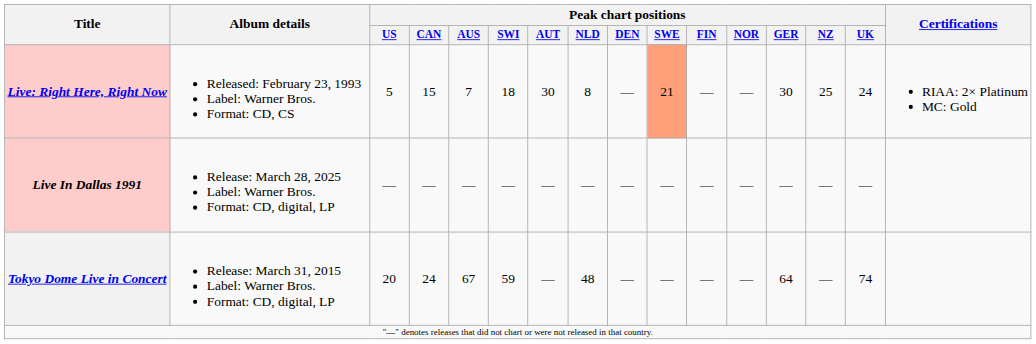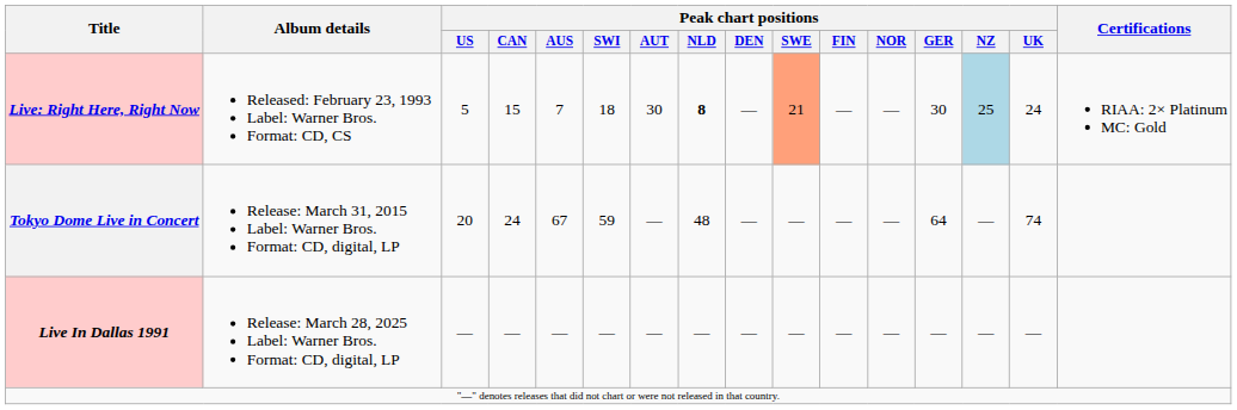 <table class="wikitable plainrowheaders">
 <tr>
 <th rowspan="2">Title</th>
 <th rowspan="2" style="width:230px;">Album details</th>
 <th colspan="13">Peak chart positions</th>
 <th rowspan="2"><a href='#'>Certifications</a><br></th>
 </tr>
 <tr>
 <th style="width:3em;font-size:85%"><a href='#'>US</a><br></th>
 <th style="width:3em;font-size:85%"><a href='#'>CAN</a><br></th>
 <th style="width:3em;font-size:85%"><a href='#'>AUS</a><br></th>
 <th style="width:3em;font-size:85%"><a href='#'>SWI</a><br></th>
 <th style="width:3em;font-size:85%"><a href='#'>AUT</a><br></th>
 <th style="width:3em;font-size:85%"><a href='#'>NLD</a><br></th>
 <th style="width:3em;font-size:85%"><a href='#'>DEN</a><br></th>
 <th style="width:3em;font-size:85%"><a href='#'>SWE</a><br></th>
 <th style="width:3em;font-size:85%"><a href='#'>FIN</a><br></th>
 <th style="width:3em;font-size:85%"><a href='#'>NOR</a><br></th>
 <th style="width:3em;font-size:85%"><a href='#'>GER</a><br></th>
 <th style="width:3em;font-size:85%"><a href='#'>NZ</a><br></th>
 <th style="width:3em;font-size:85%"><a href='#'>UK</a><br></th>
 </tr>
 <tr>
 <th scope="row" style="background-color:#ffcccc"><em><a href='#'>Live: Right Here, Right Now</a></em></th>
 <td><br><ul><li>Released: February 23, 1993</li><li>Label: Warner Bros.</li><li>Format: CD, CS</li></ul></td>
 <td style="text-align:center;">5</td>
 <td style="text-align:center;">15</td>
 <td style="text-align:center;">7</td>
 <td style="text-align:center;">18</td>
 <td style="text-align:center;">30</td>
-<td style="text-align:center;">8</td>
+<td style="text-align:center;"><strong>8</strong></td>
 <td style="text-align:center;">—</td>
 <td style="background: lightsalmon; text-align:center;">21</td>
 <td style="text-align:center;">—</td>
 <td style="text-align:center;">—</td>
 <td style="text-align:center;">30</td>
-<td style="text-align:center;">25</td>
+<td style="background: lightblue; text-align:center;">25</td>
 <td style="text-align:center;">24</td>
 <td><br><ul><li>RIAA: 2× Platinum</li><li>MC: Gold</li></ul></td>
+</tr>
+<tr>
+<th scope="row"><em><a href='#'>Tokyo Dome Live in Concert</a></em></th>
+<td><br><ul><li>Release: March 31, 2015</li><li>Label: Warner Bros.</li><li>Format: CD, digital, LP</li></ul></td>
+<td style="text-align:center;">20</td>
+<td style="text-align:center;">24</td>
+<td style="text-align:center;">67</td>
+<td style="text-align:center;">59</td>
+<td style="text-align:center;">—</td>
+<td style="text-align:center;">48</td>
+<td style="text-align:center;">—</td>
+<td style="text-align:center;">—</td>
+<td style="text-align:center;">—</td>
+<td style="text-align:center;">—</td>
+<td style="text-align:center;">64</td>
+<td style="text-align:center;">—</td>
+<td style="text-align:center;">74</td>
+<td></td>
 </tr>
 <tr>
 <th scope="row" style="background-color:#ffcccc"><em>Live In Dallas 1991</em></th>
 <td><br><ul><li>Release: March 28, 2025</li><li>Label: Warner Bros.</li><li>Format: CD, digital, LP</li></ul></td>
 <td style="text-align:center;">—</td>
 <td style="text-align:center;">—</td>
 <td style="text-align:center;">—</td>
 <td style="text-align:center;">—</td>
 <td style="text-align:center;">—</td>
 <td style="text-align:center;">—</td>
 <td style="text-align:center;">—</td>
 <td style="text-align:center;">—</td>
 <td style="text-align:center;">—</td>
 <td style="text-align:center;">—</td>
 <td style="text-align:center;">—</td>
 <td style="text-align:center;">—</td>
 <td style="text-align:center;">—</td>
 <td></td>
 </tr>
 <tr>
-<th scope="row"><em><a href='#'>Tokyo Dome Live in Concert</a></em></th>
-<td><br><ul><li>Release: March 31, 2015</li><li>Label: Warner Bros.</li><li>Format: CD, digital, LP</li></ul></td>
-<td style="text-align:center;">20</td>
-<td style="text-align:center;">24</td>
-<td style="text-align:center;">67</td>
-<td style="text-align:center;">59</td>
-<td style="text-align:center;">—</td>
-<td style="text-align:center;">48</td>
-<td style="text-align:center;">—</td>
-<td style="text-align:center;">—</td>
-<td style="text-align:center;">—</td>
-<td style="text-align:center;">—</td>
-<td style="text-align:center;">64</td>
-<td style="text-align:center;">—</td>
-<td style="text-align:center;">74</td>
-<td></td>
-</tr>
-<tr>
 <td colspan="16" style="text-align:center; font-size:8pt;">"—" denotes releases that did not chart or were not released in that country.</td>
 </tr>
 </table>
